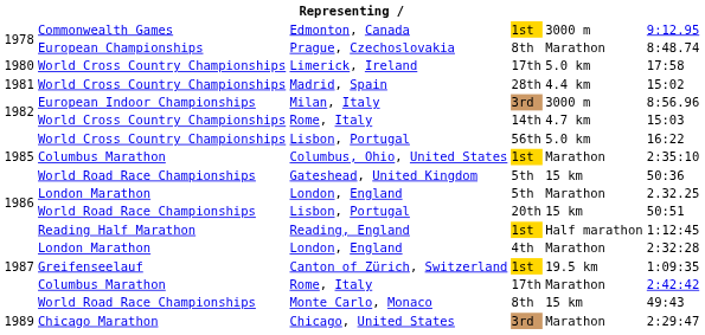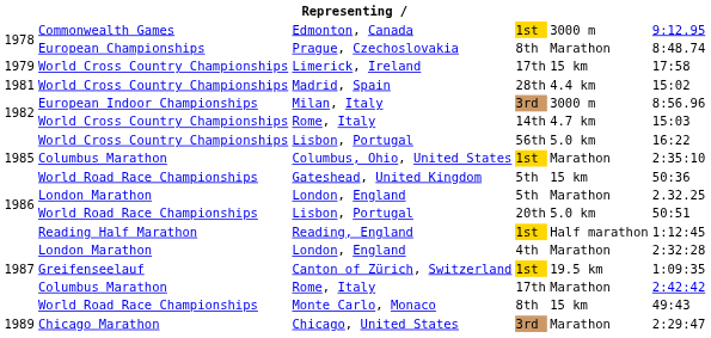 <table>
 <tr>
 <th colspan="9">Representing  / </th>
 </tr>
 <tr>
 <td rowspan=2>1978</td>
 <td><a href='#'>Commonwealth Games</a></td>
 <td><a href='#'>Edmonton</a>, <a href='#'>Canada</a></td>
 <td bgcolor=gold>1st</td>
 <td>3000 m</td>
 <td><a href='#'>9:12.95</a></td>
 </tr>
 <tr>
 <td><a href='#'>European Championships</a></td>
 <td><a href='#'>Prague</a>, <a href='#'>Czechoslovakia</a></td>
 <td>8th</td>
 <td>Marathon</td>
 <td>8:48.74</td>
 </tr>
 <tr>
-<td>1980</td>
+<td>1979</td>
 <td><a href='#'>World Cross Country Championships</a></td>
 <td><a href='#'>Limerick</a>, <a href='#'>Ireland</a></td>
 <td>17th</td>
-<td>5.0 km</td>
+<td>15 km</td>
 <td>17:58</td>
 </tr>
 <tr>
 <td>1981</td>
 <td><a href='#'>World Cross Country Championships</a></td>
 <td><a href='#'>Madrid</a>, <a href='#'>Spain</a></td>
 <td>28th</td>
 <td>4.4 km</td>
 <td>15:02</td>
 </tr>
 <tr>
 <td rowspan=2>1982</td>
 <td><a href='#'>European Indoor Championships</a></td>
 <td><a href='#'>Milan</a>, <a href='#'>Italy</a></td>
 <td bgcolor="cc9966">3rd</td>
 <td>3000 m</td>
 <td>8:56.96</td>
 </tr>
 <tr>
 <td><a href='#'>World Cross Country Championships</a></td>
 <td><a href='#'>Rome</a>, <a href='#'>Italy</a></td>
 <td>14th</td>
 <td>4.7 km</td>
 <td>15:03</td>
 </tr>
 <tr>
 <td rowspan=3>1985</td>
 <td><a href='#'>World Cross Country Championships</a></td>
 <td><a href='#'>Lisbon</a>, <a href='#'>Portugal</a></td>
 <td>56th</td>
 <td>5.0 km</td>
 <td>16:22</td>
 </tr>
 <tr>
 <td><a href='#'>Columbus Marathon</a></td>
 <td><a href='#'>Columbus, Ohio</a>, <a href='#'>United States</a></td>
 <td bgcolor=gold>1st</td>
 <td>Marathon</td>
 <td>2:35:10</td>
 </tr>
 <tr>
 <td><a href='#'>World Road Race Championships</a></td>
 <td><a href='#'>Gateshead</a>, <a href='#'>United Kingdom</a></td>
 <td>5th</td>
 <td>15 km</td>
 <td>50:36</td>
 </tr>
 <tr>
 <td rowspan=2>1986</td>
 <td><a href='#'>London Marathon</a></td>
 <td><a href='#'>London</a>, <a href='#'>England</a></td>
 <td>5th</td>
 <td>Marathon</td>
 <td>2.32.25</td>
 </tr>
 <tr>
 <td><a href='#'>World Road Race Championships</a></td>
 <td><a href='#'>Lisbon</a>, <a href='#'>Portugal</a></td>
 <td>20th</td>
-<td>15 km</td>
+<td>5.0 km</td>
 <td>50:51</td>
 </tr>
 <tr>
 <td rowspan=5>1987</td>
 <td><a href='#'>Reading Half Marathon</a></td>
 <td><a href='#'>Reading, England</a></td>
 <td bgcolor="gold">1st</td>
 <td>Half marathon</td>
 <td>1:12:45</td>
 </tr>
 <tr>
 <td><a href='#'>London Marathon</a></td>
 <td><a href='#'>London</a>, <a href='#'>England</a></td>
 <td>4th</td>
 <td>Marathon</td>
 <td>2:32:28</td>
 </tr>
 <tr>
 <td><a href='#'>Greifenseelauf</a></td>
 <td><a href='#'>Canton of Zürich</a>, <a href='#'>Switzerland</a></td>
 <td bgcolor=gold>1st</td>
 <td>19.5 km</td>
 <td>1:09:35</td>
 </tr>
 <tr>
 <td><a href='#'>Columbus Marathon</a></td>
 <td><a href='#'>Rome</a>, <a href='#'>Italy</a></td>
 <td>17th</td>
 <td>Marathon</td>
 <td><a href='#'>2:42:42</a></td>
 </tr>
 <tr>
 <td><a href='#'>World Road Race Championships</a></td>
 <td><a href='#'>Monte Carlo</a>, <a href='#'>Monaco</a></td>
 <td>8th</td>
 <td>15 km</td>
 <td>49:43</td>
 </tr>
 <tr>
 <td>1989</td>
 <td><a href='#'>Chicago Marathon</a></td>
 <td><a href='#'>Chicago</a>, <a href='#'>United States</a></td>
 <td bgcolor="cc9966">3rd</td>
 <td>Marathon</td>
 <td>2:29:47</td>
 </tr>
 </table>
